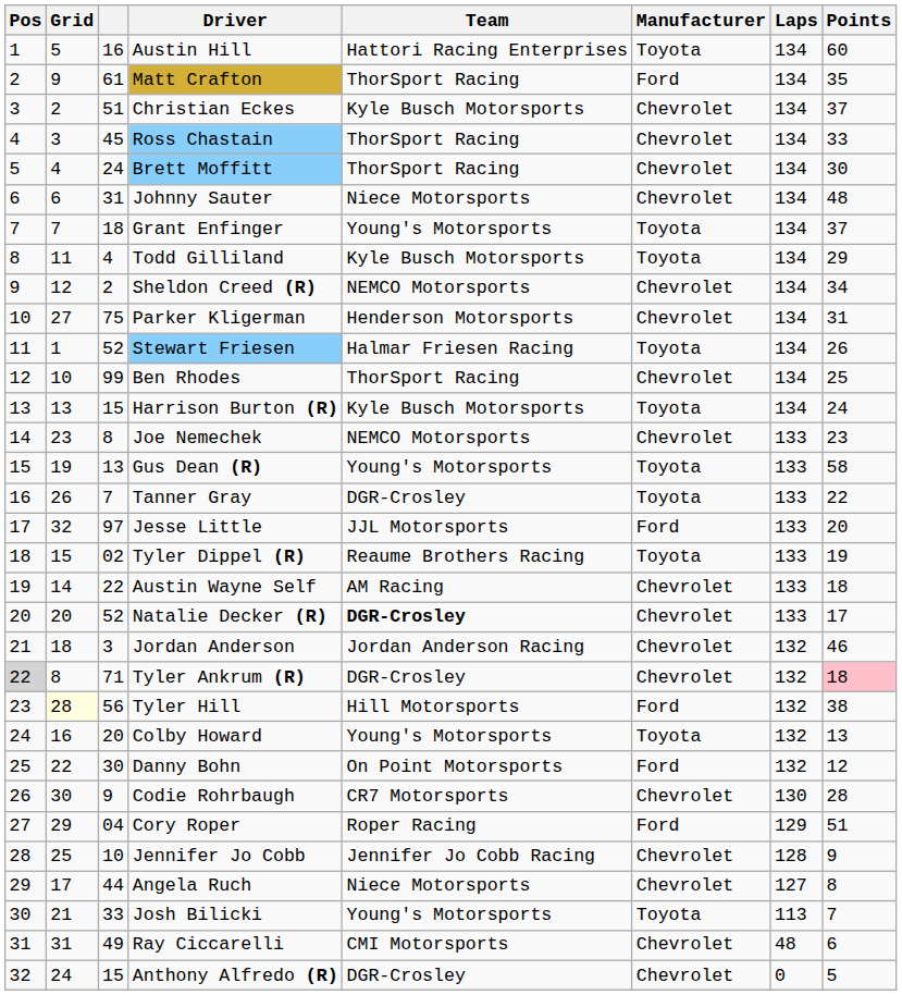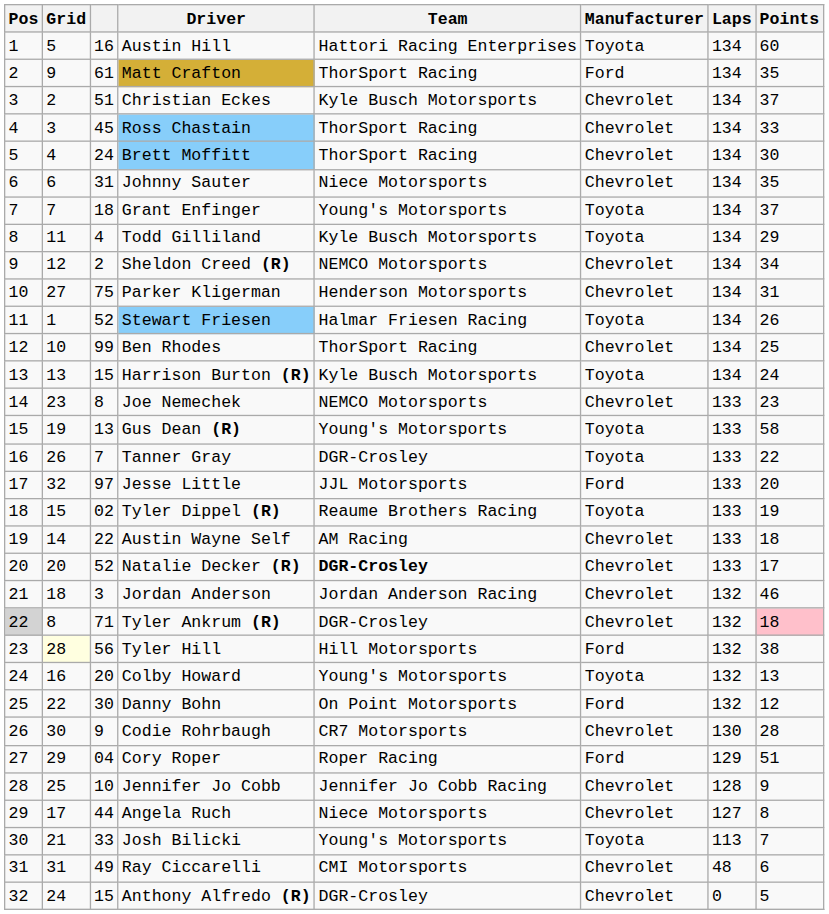 <table class="wikitable" style="font-size:98%">
 <tr>
 <th>Pos</th>
 <th>Grid</th>
 <th></th>
 <th>Driver</th>
 <th>Team</th>
 <th>Manufacturer</th>
 <th>Laps</th>
 <th>Points</th>
 </tr>
 <tr>
 <td>1</td>
 <td>5</td>
 <td>16</td>
 <td>Austin Hill</td>
 <td>Hattori Racing Enterprises</td>
 <td>Toyota</td>
 <td>134</td>
 <td>60</td>
 </tr>
 <tr>
 <td>2</td>
 <td>9</td>
 <td>61</td>
 <td style="text-align:left;background:#D4AF37">Matt Crafton</td>
 <td>ThorSport Racing</td>
 <td>Ford</td>
 <td>134</td>
 <td>35</td>
 </tr>
 <tr>
 <td>3</td>
 <td>2</td>
 <td>51</td>
 <td>Christian Eckes</td>
 <td>Kyle Busch Motorsports</td>
 <td>Chevrolet</td>
 <td>134</td>
 <td>37</td>
 </tr>
 <tr>
 <td>4</td>
 <td>3</td>
 <td>45</td>
 <td style="text-align:left;background:#87CEFA">Ross Chastain</td>
 <td>ThorSport Racing</td>
 <td>Chevrolet</td>
 <td>134</td>
 <td>33</td>
 </tr>
 <tr>
 <td>5</td>
 <td>4</td>
 <td>24</td>
 <td style="text-align:left;background:#87CEFA">Brett Moffitt</td>
 <td>ThorSport Racing</td>
 <td>Chevrolet</td>
 <td>134</td>
 <td>30</td>
 </tr>
 <tr>
 <td>6</td>
 <td>6</td>
 <td>31</td>
 <td>Johnny Sauter</td>
 <td>Niece Motorsports</td>
 <td>Chevrolet</td>
 <td>134</td>
-<td>48</td>
+<td>35</td>
 </tr>
 <tr>
 <td>7</td>
 <td>7</td>
 <td>18</td>
 <td>Grant Enfinger</td>
 <td>Young's Motorsports</td>
 <td>Toyota</td>
 <td>134</td>
 <td>37</td>
 </tr>
 <tr>
 <td>8</td>
 <td>11</td>
 <td>4</td>
 <td>Todd Gilliland</td>
 <td>Kyle Busch Motorsports</td>
 <td>Toyota</td>
 <td>134</td>
 <td>29</td>
 </tr>
 <tr>
 <td>9</td>
 <td>12</td>
 <td>2</td>
 <td>Sheldon Creed <strong>(R)</strong></td>
 <td>NEMCO Motorsports</td>
 <td>Chevrolet</td>
 <td>134</td>
 <td>34</td>
 </tr>
 <tr>
 <td>10</td>
 <td>27</td>
 <td>75</td>
 <td>Parker Kligerman</td>
 <td>Henderson Motorsports</td>
 <td>Chevrolet</td>
 <td>134</td>
 <td>31</td>
 </tr>
 <tr>
 <td>11</td>
 <td>1</td>
 <td>52</td>
 <td style="text-align:left;background:#87CEFA">Stewart Friesen</td>
 <td>Halmar Friesen Racing</td>
 <td>Toyota</td>
 <td>134</td>
 <td>26</td>
 </tr>
 <tr>
 <td>12</td>
 <td>10</td>
 <td>99</td>
 <td>Ben Rhodes</td>
 <td>ThorSport Racing</td>
 <td>Chevrolet</td>
 <td>134</td>
 <td>25</td>
 </tr>
 <tr>
 <td>13</td>
 <td>13</td>
 <td>15</td>
 <td>Harrison Burton <strong>(R)</strong></td>
 <td>Kyle Busch Motorsports</td>
 <td>Toyota</td>
 <td>134</td>
 <td>24</td>
 </tr>
 <tr>
 <td>14</td>
 <td>23</td>
 <td>8</td>
 <td>Joe Nemechek</td>
 <td>NEMCO Motorsports</td>
 <td>Chevrolet</td>
 <td>133</td>
 <td>23</td>
 </tr>
 <tr>
 <td>15</td>
 <td>19</td>
 <td>13</td>
 <td>Gus Dean <strong>(R)</strong></td>
 <td>Young's Motorsports</td>
 <td>Toyota</td>
 <td>133</td>
 <td>58</td>
 </tr>
 <tr>
 <td>16</td>
 <td>26</td>
 <td>7</td>
 <td>Tanner Gray</td>
 <td>DGR-Crosley</td>
 <td>Toyota</td>
 <td>133</td>
 <td>22</td>
 </tr>
 <tr>
 <td>17</td>
 <td>32</td>
 <td>97</td>
 <td>Jesse Little</td>
 <td>JJL Motorsports</td>
 <td>Ford</td>
 <td>133</td>
 <td>20</td>
 </tr>
 <tr>
 <td>18</td>
 <td>15</td>
 <td>02</td>
 <td>Tyler Dippel <strong>(R)</strong></td>
 <td>Reaume Brothers Racing</td>
 <td>Toyota</td>
 <td>133</td>
 <td>19</td>
 </tr>
 <tr>
 <td>19</td>
 <td>14</td>
 <td>22</td>
 <td>Austin Wayne Self</td>
 <td>AM Racing</td>
 <td>Chevrolet</td>
 <td>133</td>
 <td>18</td>
 </tr>
 <tr>
 <td>20</td>
 <td>20</td>
 <td>52</td>
 <td>Natalie Decker <strong>(R)</strong></td>
 <td><strong>DGR-Crosley</strong></td>
 <td>Chevrolet</td>
 <td>133</td>
 <td>17</td>
 </tr>
 <tr>
 <td>21</td>
 <td>18</td>
 <td>3</td>
 <td>Jordan Anderson</td>
 <td>Jordan Anderson Racing</td>
 <td>Chevrolet</td>
 <td>132</td>
 <td>46</td>
 </tr>
 <tr>
 <td style="background: lightgrey;">22</td>
 <td>8</td>
 <td>71</td>
 <td>Tyler Ankrum <strong>(R)</strong></td>
 <td>DGR-Crosley</td>
 <td>Chevrolet</td>
 <td>132</td>
 <td style="background: pink;">18</td>
 </tr>
 <tr>
 <td>23</td>
 <td style="background: lightyellow;">28</td>
 <td>56</td>
 <td>Tyler Hill</td>
 <td>Hill Motorsports</td>
 <td>Ford</td>
 <td>132</td>
 <td>38</td>
 </tr>
 <tr>
 <td>24</td>
 <td>16</td>
 <td>20</td>
 <td>Colby Howard</td>
 <td>Young's Motorsports</td>
 <td>Toyota</td>
 <td>132</td>
 <td>13</td>
 </tr>
 <tr>
 <td>25</td>
 <td>22</td>
 <td>30</td>
 <td>Danny Bohn</td>
 <td>On Point Motorsports</td>
 <td>Ford</td>
 <td>132</td>
 <td>12</td>
 </tr>
 <tr>
 <td>26</td>
 <td>30</td>
 <td>9</td>
 <td>Codie Rohrbaugh</td>
 <td>CR7 Motorsports</td>
 <td>Chevrolet</td>
 <td>130</td>
 <td>28</td>
 </tr>
 <tr>
 <td>27</td>
 <td>29</td>
 <td>04</td>
 <td>Cory Roper</td>
 <td>Roper Racing</td>
 <td>Ford</td>
 <td>129</td>
 <td>51</td>
 </tr>
 <tr>
 <td>28</td>
 <td>25</td>
 <td>10</td>
 <td>Jennifer Jo Cobb</td>
 <td>Jennifer Jo Cobb Racing</td>
 <td>Chevrolet</td>
 <td>128</td>
 <td>9</td>
 </tr>
 <tr>
 <td>29</td>
 <td>17</td>
 <td>44</td>
 <td>Angela Ruch</td>
 <td>Niece Motorsports</td>
 <td>Chevrolet</td>
 <td>127</td>
 <td>8</td>
 </tr>
 <tr>
 <td>30</td>
 <td>21</td>
 <td>33</td>
 <td>Josh Bilicki</td>
 <td>Young's Motorsports</td>
 <td>Toyota</td>
 <td>113</td>
 <td>7</td>
 </tr>
 <tr>
 <td>31</td>
 <td>31</td>
 <td>49</td>
 <td>Ray Ciccarelli</td>
 <td>CMI Motorsports</td>
 <td>Chevrolet</td>
 <td>48</td>
 <td>6</td>
 </tr>
 <tr>
 <td>32</td>
 <td>24</td>
 <td>15</td>
 <td>Anthony Alfredo <strong>(R)</strong></td>
 <td>DGR-Crosley</td>
 <td>Chevrolet</td>
 <td>0</td>
 <td>5</td>
 </tr>
 <tr>
 </tr>
 </table>
